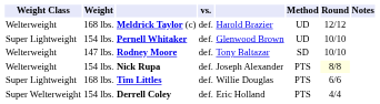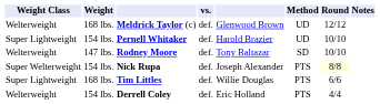 <table class="toccolours" style="font-size: 85%;">
 <tr>
 <th style="background:#e6e8fa; color:#000; text-align:center;">Weight Class</th>
 <th style="background:#e6e8fa; color:#000; text-align:center;">Weight</th>
 <th style="background:#e6e8fa; color:#000; text-align:center;"></th>
 <th style="background:#e6e8fa; color:#000; text-align:center;">vs.</th>
 <th style="background:#e6e8fa; color:#000; text-align:center;"></th>
 <th style="background:#e6e8fa; color:#000; text-align:center;">Method</th>
 <th style="background:#e6e8fa; color:#000; text-align:center;">Round</th>
 <th style="background:#e6e8fa; color:#000; text-align:center;">Notes</th>
 </tr>
 <tr>
 <td>Welterweight</td>
 <td>168 lbs.</td>
 <td><strong><a href='#'>Meldrick Taylor</a></strong> (c)</td>
 <td>def.</td>
-<td><a href='#'>Harold Brazier</a></td>
+<td><a href='#'>Glenwood Brown</a></td>
 <td align=center>UD</td>
 <td align=center>12/12</td>
 <td></td>
 </tr>
 <tr>
 <td>Super Lightweight</td>
 <td>154 lbs.</td>
 <td><strong><a href='#'>Pernell Whitaker</a></strong></td>
 <td>def.</td>
-<td><a href='#'>Glenwood Brown</a></td>
+<td><a href='#'>Harold Brazier</a></td>
 <td align=center>UD</td>
 <td align=center>10/10</td>
 </tr>
 <tr>
 <td>Welterweight</td>
 <td>147 lbs.</td>
 <td><strong><a href='#'>Rodney Moore</a></strong></td>
 <td>def.</td>
 <td><a href='#'>Tony Baltazar</a></td>
 <td align=center>SD</td>
 <td align=center>10/10</td>
 </tr>
 <tr>
-<td>Welterweight</td>
+<td>Super Welterweight</td>
 <td>154 lbs.</td>
 <td><strong>Nick Rupa</strong></td>
 <td>def.</td>
 <td>Joseph Alexander</td>
 <td align=center>PTS</td>
 <td align=center style="background: lightyellow;">8/8</td>
 </tr>
 <tr>
 <td>Super Lightweight</td>
 <td>168 lbs.</td>
 <td><strong><a href='#'>Tim Littles</a></strong></td>
 <td>def.</td>
 <td>Willie Douglas</td>
 <td align=center>PTS</td>
 <td align=center>6/6</td>
 </tr>
 <tr>
-<td>Super Welterweight</td>
+<td>Welterweight</td>
 <td>154 lbs.</td>
 <td><strong>Derrell Coley</strong></td>
 <td>def.</td>
 <td>Eric Holland</td>
 <td align=center>PTS</td>
 <td align=center>4/4</td>
 </tr>
 </table>
